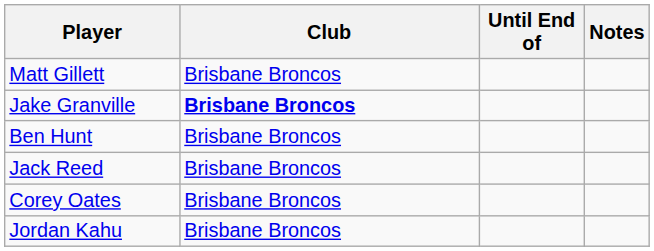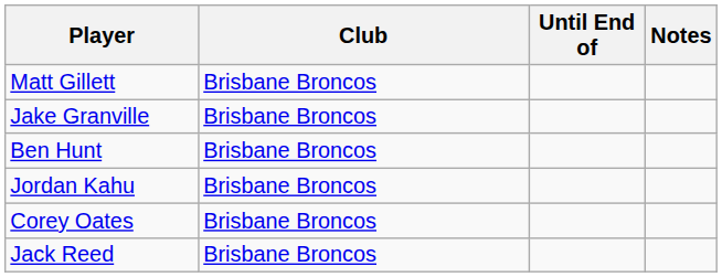 <table class="wikitable" style="font-size:90%">
 <tr bgcolor="#efefef">
 <th width="120">Player</th>
 <th width="210">Club</th>
 <th width="70">Until End of</th>
 <th width="40">Notes</th>
 </tr>
 <tr>
 <td><a href='#'>Matt Gillett</a></td>
 <td> <a href='#'>Brisbane Broncos</a></td>
 <td></td>
 <td></td>
 </tr>
 <tr>
 <td><a href='#'>Jake Granville</a></td>
-<td><strong> <a href='#'>Brisbane Broncos</a></strong></td>
+<td> <a href='#'>Brisbane Broncos</a></td>
 <td></td>
 <td></td>
 </tr>
 <tr>
 <td><a href='#'>Ben Hunt</a></td>
 <td> <a href='#'>Brisbane Broncos</a></td>
 <td></td>
 <td></td>
 </tr>
 <tr>
-<td><a href='#'>Jack Reed</a></td>
+<td><a href='#'>Jordan Kahu</a></td>
 <td> <a href='#'>Brisbane Broncos</a></td>
 <td></td>
 <td></td>
 </tr>
 <tr>
 <td><a href='#'>Corey Oates</a></td>
 <td> <a href='#'>Brisbane Broncos</a></td>
 <td></td>
 <td></td>
 </tr>
 <tr>
-<td><a href='#'>Jordan Kahu</a></td>
+<td><a href='#'>Jack Reed</a></td>
 <td> <a href='#'>Brisbane Broncos</a></td>
 <td></td>
 <td></td>
 </tr>
 </table>
